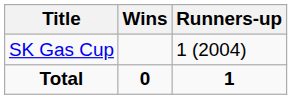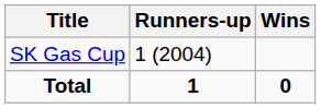 <table class="wikitable">
 <tr>
 <th>Title</th>
+<th>Runners-up</th>
 <th>Wins</th>
-<th>Runners-up</th>
 </tr>
 <tr>
 <td><a href='#'>SK Gas Cup</a></td>
+<td>1 (2004)</td>
 <td></td>
-<td>1 (2004)</td>
 </tr>
 <tr align="center">
 <td><strong>Total</strong></td>
+<td><strong>1</strong></td>
 <td><strong>0</strong></td>
-<td><strong>1</strong></td>
 </tr>
 </table>
